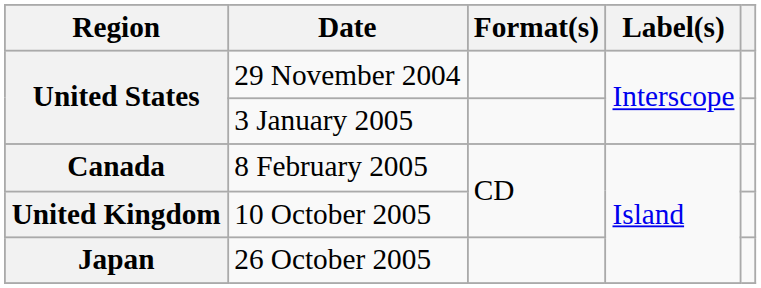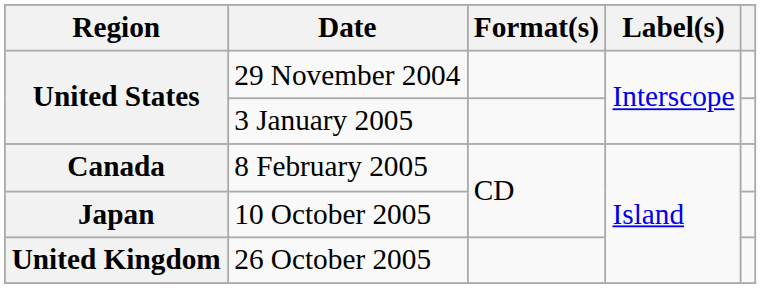 <table class="wikitable plainrowheaders">
 <tr>
 <th scope="col">Region</th>
 <th scope="col">Date</th>
 <th scope="col">Format(s)</th>
 <th scope="col">Label(s)</th>
 <th scope="col"></th>
 </tr>
 <tr>
 <th scope="row" rowspan="2">United States</th>
 <td>29 November 2004</td>
 <td></td>
 <td rowspan="2"><a href='#'>Interscope</a></td>
 <td align="center"></td>
 </tr>
 <tr>
 <td>3 January 2005</td>
 <td></td>
 <td align="center"></td>
 </tr>
 <tr>
 <th scope="row">Canada</th>
 <td>8 February 2005</td>
 <td rowspan="2">CD</td>
 <td rowspan="3"><a href='#'>Island</a></td>
 <td align="center"></td>
 </tr>
 <tr>
-<th scope="row">United Kingdom</th>
+<th scope="row">Japan</th>
 <td>10 October 2005</td>
 <td align="center"></td>
 </tr>
 <tr>
-<th scope="row">Japan</th>
+<th scope="row">United Kingdom</th>
 <td>26 October 2005</td>
 <td></td>
 <td align="center"></td>
 </tr>
 </table>
